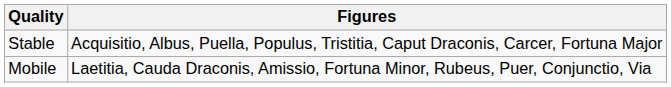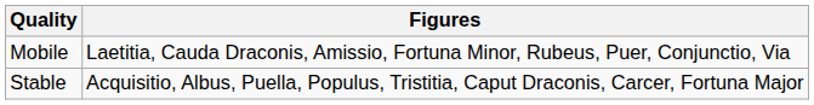 <table class="wikitable">
 <tr>
 <th>Quality</th>
 <th>Figures</th>
 </tr>
 <tr>
+<td>Mobile</td>
+<td>Laetitia, Cauda Draconis, Amissio, Fortuna Minor, Rubeus, Puer, Conjunctio, Via</td>
+</tr>
+<tr>
 <td>Stable</td>
 <td>Acquisitio, Albus, Puella, Populus, Tristitia, Caput Draconis, Carcer, Fortuna Major</td>
 </tr>
-<tr>
-<td>Mobile</td>
-<td>Laetitia, Cauda Draconis, Amissio, Fortuna Minor, Rubeus, Puer, Conjunctio, Via</td>
-</tr>
 </table>
